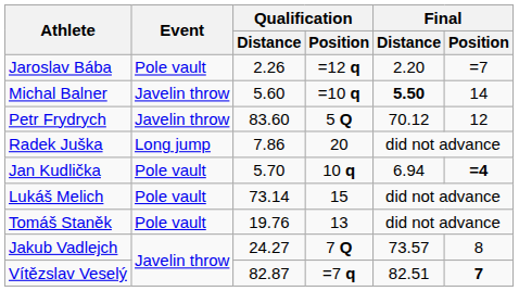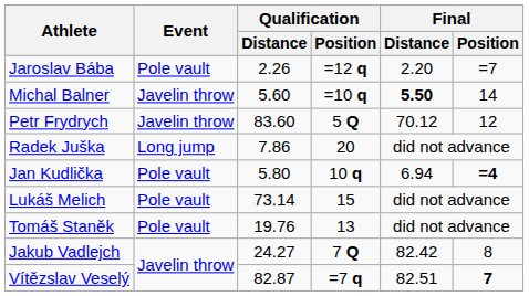 <table class=wikitable style="font-size:90%">
 <tr>
 <th rowspan="2">Athlete</th>
 <th rowspan="2">Event</th>
 <th colspan="2">Qualification</th>
 <th colspan="2">Final</th>
 </tr>
 <tr style="font-size:95%">
 <th>Distance</th>
 <th>Position</th>
 <th>Distance</th>
 <th>Position</th>
 </tr>
 <tr align=center>
 <td align=left><a href='#'>Jaroslav Bába</a></td>
 <td align=left><a href='#'>Pole vault</a></td>
 <td>2.26</td>
 <td>=12 <strong>q</strong></td>
 <td>2.20</td>
 <td>=7</td>
 </tr>
 <tr align=center>
 <td align=left><a href='#'>Michal Balner</a></td>
 <td align=left><a href='#'>Javelin throw</a></td>
 <td>5.60</td>
 <td>=10 <strong>q</strong></td>
 <td><strong>5.50</strong></td>
 <td>14</td>
 </tr>
 <tr align=center>
 <td align=left><a href='#'>Petr Frydrych</a></td>
 <td align=left><a href='#'>Javelin throw</a></td>
 <td>83.60</td>
 <td>5 <strong>Q</strong></td>
 <td>70.12</td>
 <td>12</td>
 </tr>
 <tr align=center>
 <td align=left><a href='#'>Radek Juška</a></td>
 <td align=left><a href='#'>Long jump</a></td>
 <td>7.86</td>
 <td>20</td>
 <td colspan=4>did not advance</td>
 </tr>
 <tr align=center>
 <td align=left><a href='#'>Jan Kudlička</a></td>
 <td align=left><a href='#'>Pole vault</a></td>
-<td>5.70</td>
+<td>5.80</td>
 <td>10 <strong>q</strong></td>
 <td>6.94</td>
 <td><strong>=4</strong></td>
 </tr>
 <tr align=center>
 <td align=left><a href='#'>Lukáš Melich</a></td>
 <td align=left><a href='#'>Pole vault</a></td>
 <td>73.14</td>
 <td>15</td>
 <td colspan=2>did not advance</td>
 </tr>
 <tr align=center>
 <td align=left><a href='#'>Tomáš Staněk</a></td>
 <td align=left><a href='#'>Pole vault</a></td>
 <td>19.76</td>
 <td>13</td>
 <td colspan=2>did not advance</td>
 </tr>
 <tr align=center>
 <td align=left><a href='#'>Jakub Vadlejch</a></td>
 <td align=left rowspan=2><a href='#'>Javelin throw</a></td>
 <td>24.27</td>
 <td>7 <strong>Q</strong></td>
-<td>73.57</td>
+<td>82.42</td>
 <td>8</td>
 </tr>
 <tr align=center>
 <td align=left><a href='#'>Vítězslav Veselý</a></td>
 <td>82.87</td>
 <td>=7 <strong>q</strong></td>
 <td>82.51</td>
 <td><strong>7</strong></td>
 </tr>
 </table>
